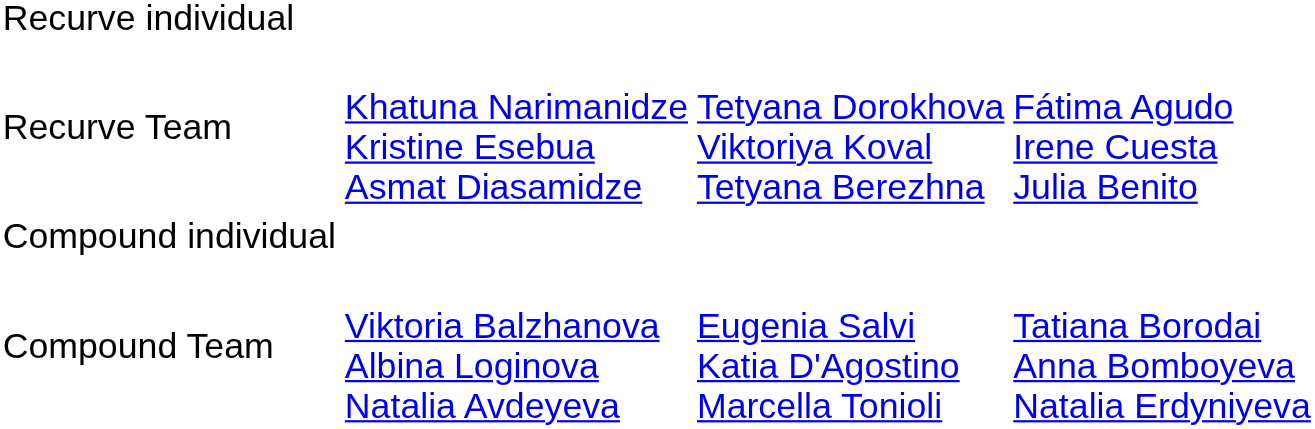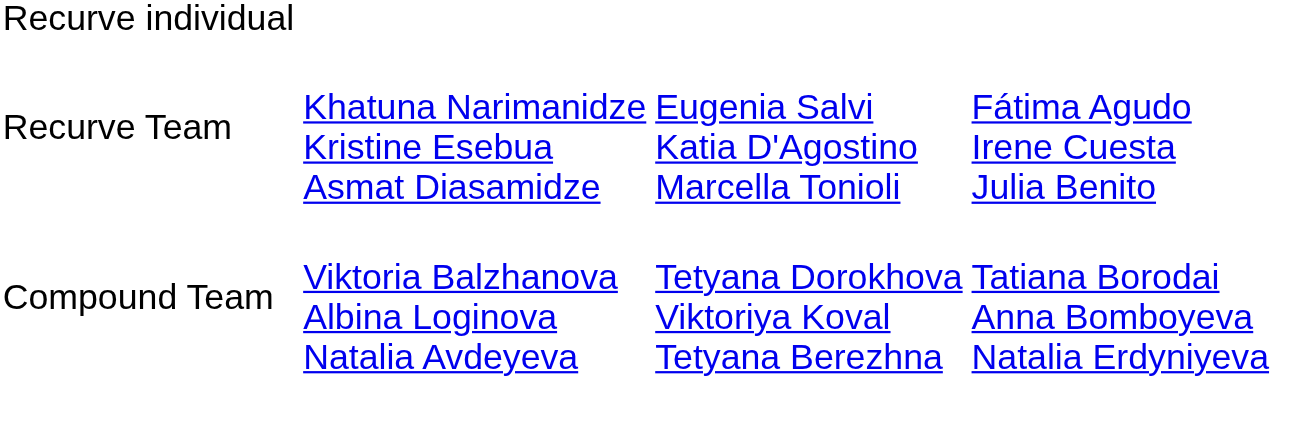 <table>
 <tr>
 <td>Recurve individual</td>
 <td></td>
 <td></td>
 <td></td>
 </tr>
 <tr>
 <td>Recurve Team</td>
 <td><br><a href='#'>Khatuna Narimanidze</a><br><a href='#'>Kristine Esebua</a><br><a href='#'>Asmat Diasamidze</a></td>
-<td><br><a href='#'>Tetyana Dorokhova</a><br><a href='#'>Viktoriya Koval</a><br><a href='#'>Tetyana Berezhna</a></td>
+<td><br><a href='#'>Eugenia Salvi</a><br><a href='#'>Katia D'Agostino</a><br><a href='#'>Marcella Tonioli</a></td>
 <td><br><a href='#'>Fátima Agudo</a><br><a href='#'>Irene Cuesta</a><br><a href='#'>Julia Benito</a></td>
-</tr>
-<tr>
-<td>Compound individual</td>
-<td></td>
-<td></td>
-<td></td>
 </tr>
 <tr>
 <td>Compound Team</td>
 <td><br><a href='#'>Viktoria Balzhanova</a><br><a href='#'>Albina Loginova</a><br><a href='#'>Natalia Avdeyeva</a></td>
-<td><br><a href='#'>Eugenia Salvi</a><br><a href='#'>Katia D'Agostino</a><br><a href='#'>Marcella Tonioli</a></td>
+<td><br><a href='#'>Tetyana Dorokhova</a><br><a href='#'>Viktoriya Koval</a><br><a href='#'>Tetyana Berezhna</a></td>
 <td><br><a href='#'>Tatiana Borodai</a><br><a href='#'>Anna Bomboyeva</a><br><a href='#'>Natalia Erdyniyeva</a></td>
 </tr>
 </table>
